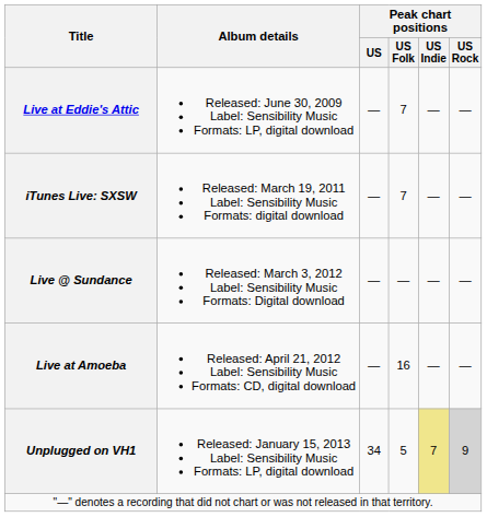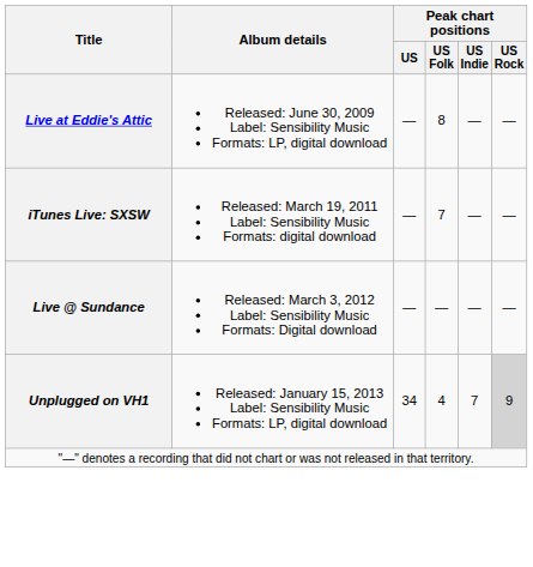 <table class="wikitable plainrowheaders" style="text-align:center;">
 <tr>
 <th scope="col" rowspan="2" style="width:12em;">Title</th>
 <th scope="col" rowspan="2" style="width:16em;">Album details</th>
 <th scope="col" colspan="4">Peak chart positions</th>
 </tr>
 <tr>
 <th scope="col" style="width:2.2em;font-size:90%;">US<br></th>
 <th scope="col" style="width:2.2em;font-size:90%;">US<br>Folk<br></th>
 <th scope="col" style="width:2.2em;font-size:90%;">US<br>Indie<br></th>
 <th scope="col" style="width:2.2em;font-size:90%;">US<br>Rock<br></th>
 </tr>
 <tr>
 <th scope="row"><em><a href='#'>Live at Eddie's Attic</a></em></th>
 <td><br><ul><li>Released: June 30, 2009</li><li>Label: Sensibility Music</li><li>Formats: LP, digital download</li></ul></td>
 <td>—</td>
-<td>7</td>
+<td>8</td>
 <td>—</td>
 <td>—</td>
 </tr>
 <tr>
 <th scope="row"><em>iTunes Live: SXSW</em></th>
 <td><br><ul><li>Released: March 19, 2011</li><li>Label: Sensibility Music</li><li>Formats: digital download</li></ul></td>
 <td>—</td>
 <td>7</td>
 <td>—</td>
 <td>—</td>
 </tr>
 <tr>
 <th scope="row"><em>Live @ Sundance</em></th>
 <td><br><ul><li>Released: March 3, 2012</li><li>Label: Sensibility Music</li><li>Formats: Digital download</li></ul></td>
 <td>—</td>
 <td>—</td>
 <td>—</td>
 <td>—</td>
 </tr>
 <tr>
-<th scope="row"><em>Live at Amoeba</em></th>
-<td><br><ul><li>Released: April 21, 2012</li><li>Label: Sensibility Music</li><li>Formats: CD, digital download</li></ul></td>
-<td>—</td>
-<td>16</td>
-<td>—</td>
-<td>—</td>
-</tr>
-<tr>
 <th scope="row"><em>Unplugged on VH1</em></th>
 <td><br><ul><li>Released: January 15, 2013</li><li>Label: Sensibility Music</li><li>Formats: LP, digital download</li></ul></td>
 <td>34</td>
-<td>5</td>
-<td style="background: khaki;">7</td>
+<td>4</td>
+<td>7</td>
 <td style="background: lightgrey;">9</td>
 </tr>
 <tr>
 <td colspan="6" style="font-size:90%">"—" denotes a recording that did not chart or was not released in that territory.</td>
 </tr>
 </table>
